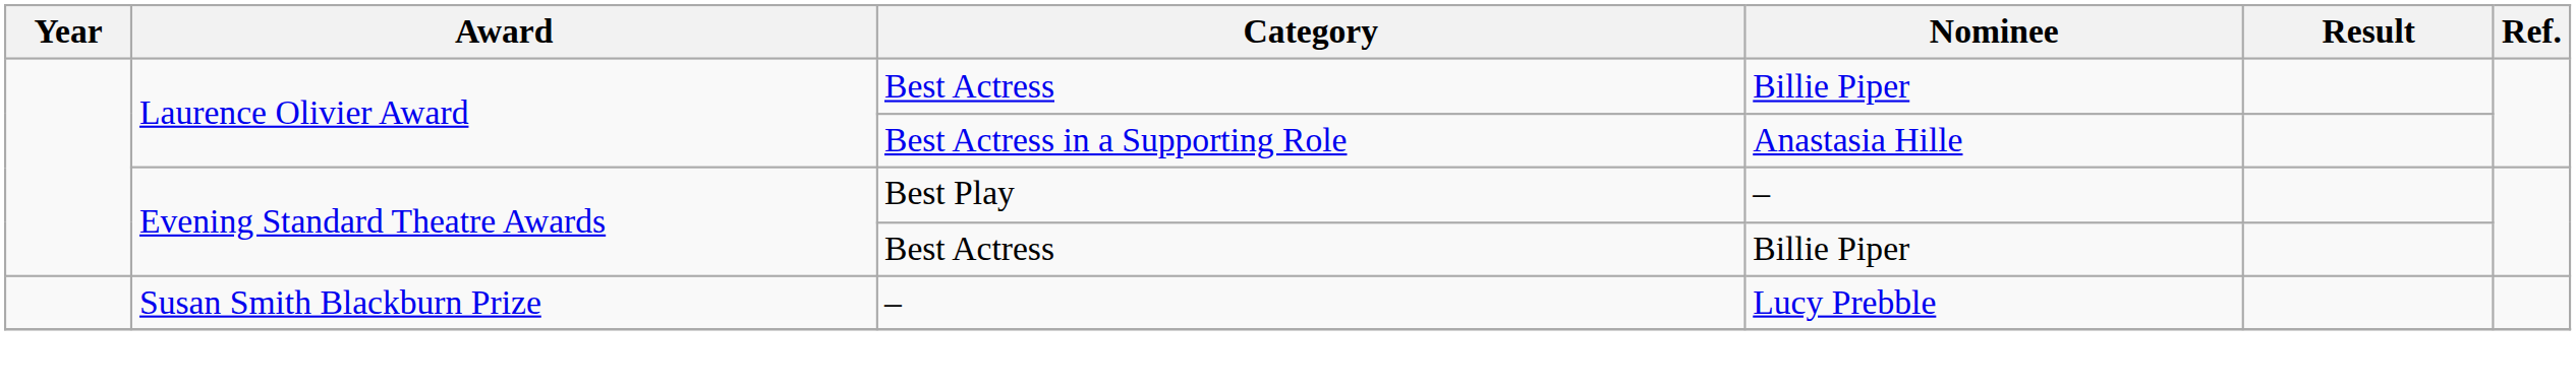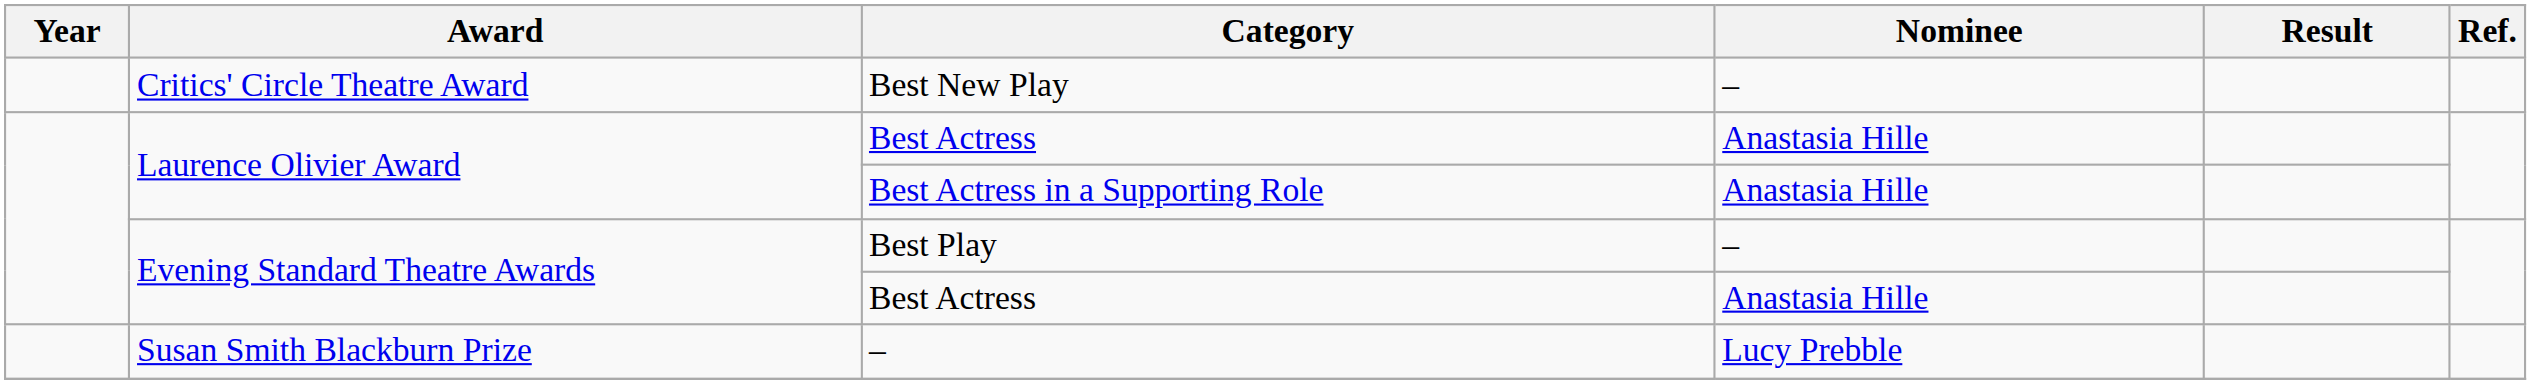 <table class="wikitable" width="95%">
 <tr>
 <th width="5%">Year</th>
 <th width="30%">Award</th>
 <th width="35%">Category</th>
 <th width="20%">Nominee</th>
 <th width="10%">Result</th>
 <th class=unsortable>Ref.</th>
 </tr>
 <tr>
+<td></td>
+<td><a href='#'>Critics' Circle Theatre Award</a></td>
+<td>Best New Play</td>
+<td>–</td>
+<td></td>
+<td></td>
+</tr>
+<tr>
 <td rowspan="4"></td>
 <td rowspan="2"><a href='#'>Laurence Olivier Award</a></td>
 <td><a href='#'>Best Actress</a></td>
-<td><a href='#'>Billie Piper</a></td>
+<td><a href='#'>Anastasia Hille</a></td>
 <td></td>
 <td rowspan=2></td>
 </tr>
 <tr>
 <td><a href='#'>Best Actress in a Supporting Role</a></td>
 <td><a href='#'>Anastasia Hille</a></td>
 <td></td>
 </tr>
 <tr>
 <td rowspan="2"><a href='#'>Evening Standard Theatre Awards</a></td>
 <td>Best Play</td>
 <td>–</td>
 <td></td>
 <td rowspan=2></td>
 </tr>
 <tr>
 <td>Best Actress</td>
-<td>Billie Piper</td>
+<td><a href='#'>Anastasia Hille</a></td>
 <td></td>
 </tr>
 <tr>
 <td></td>
 <td><a href='#'>Susan Smith Blackburn Prize</a></td>
 <td>–</td>
 <td><a href='#'>Lucy Prebble</a></td>
 <td></td>
 <td></td>
 </tr>
 <tr>
 </tr>
 </table>
